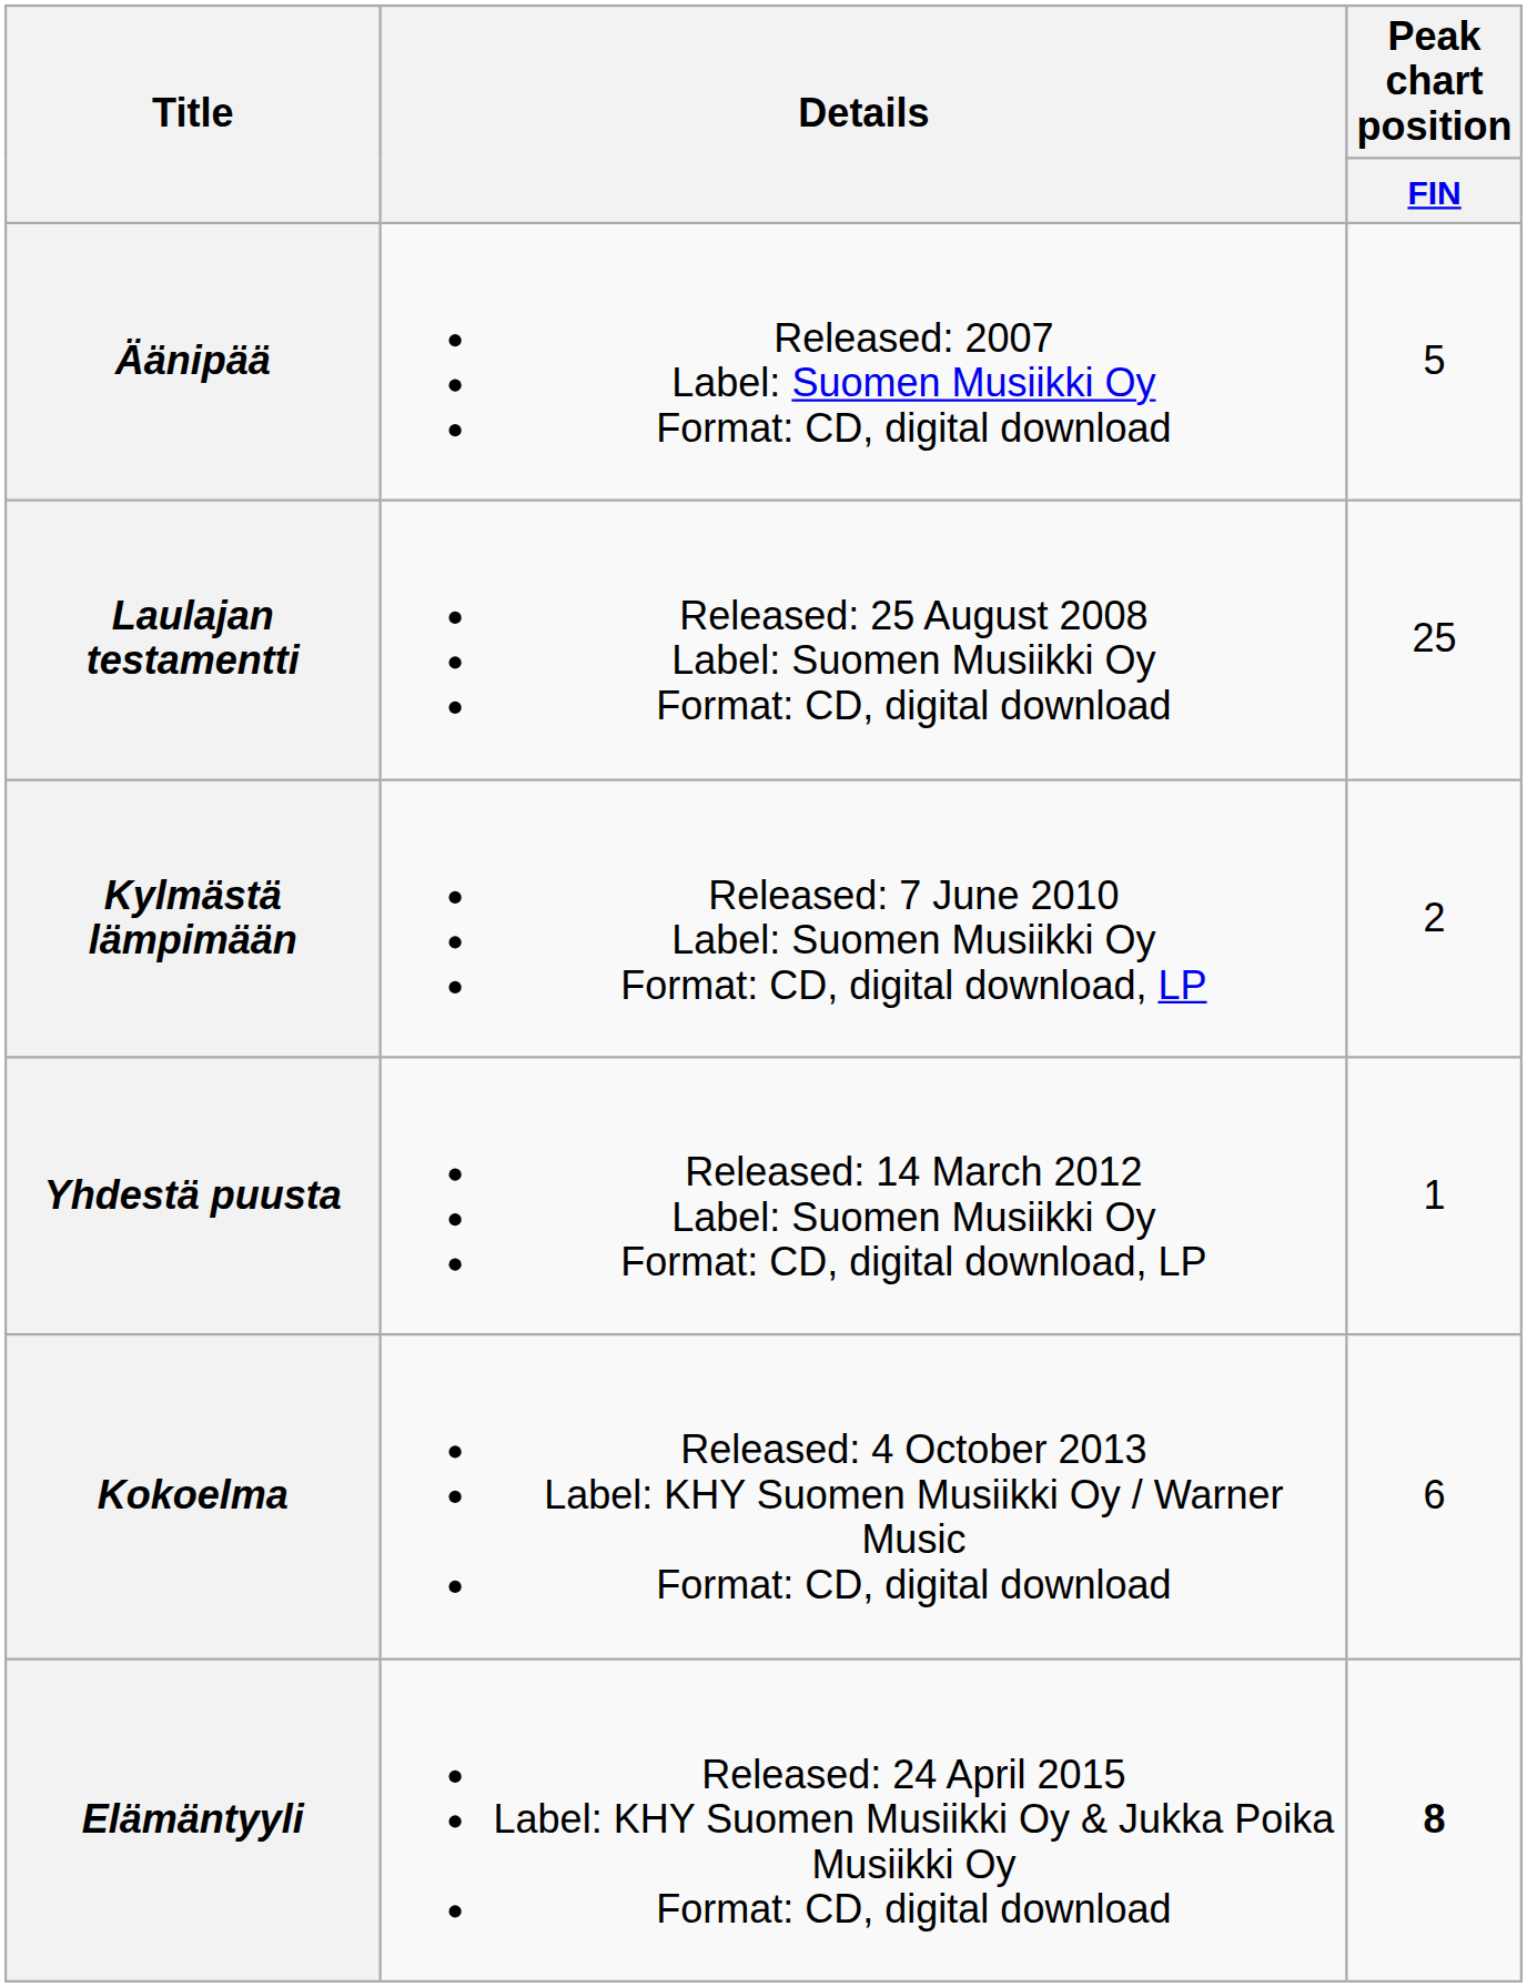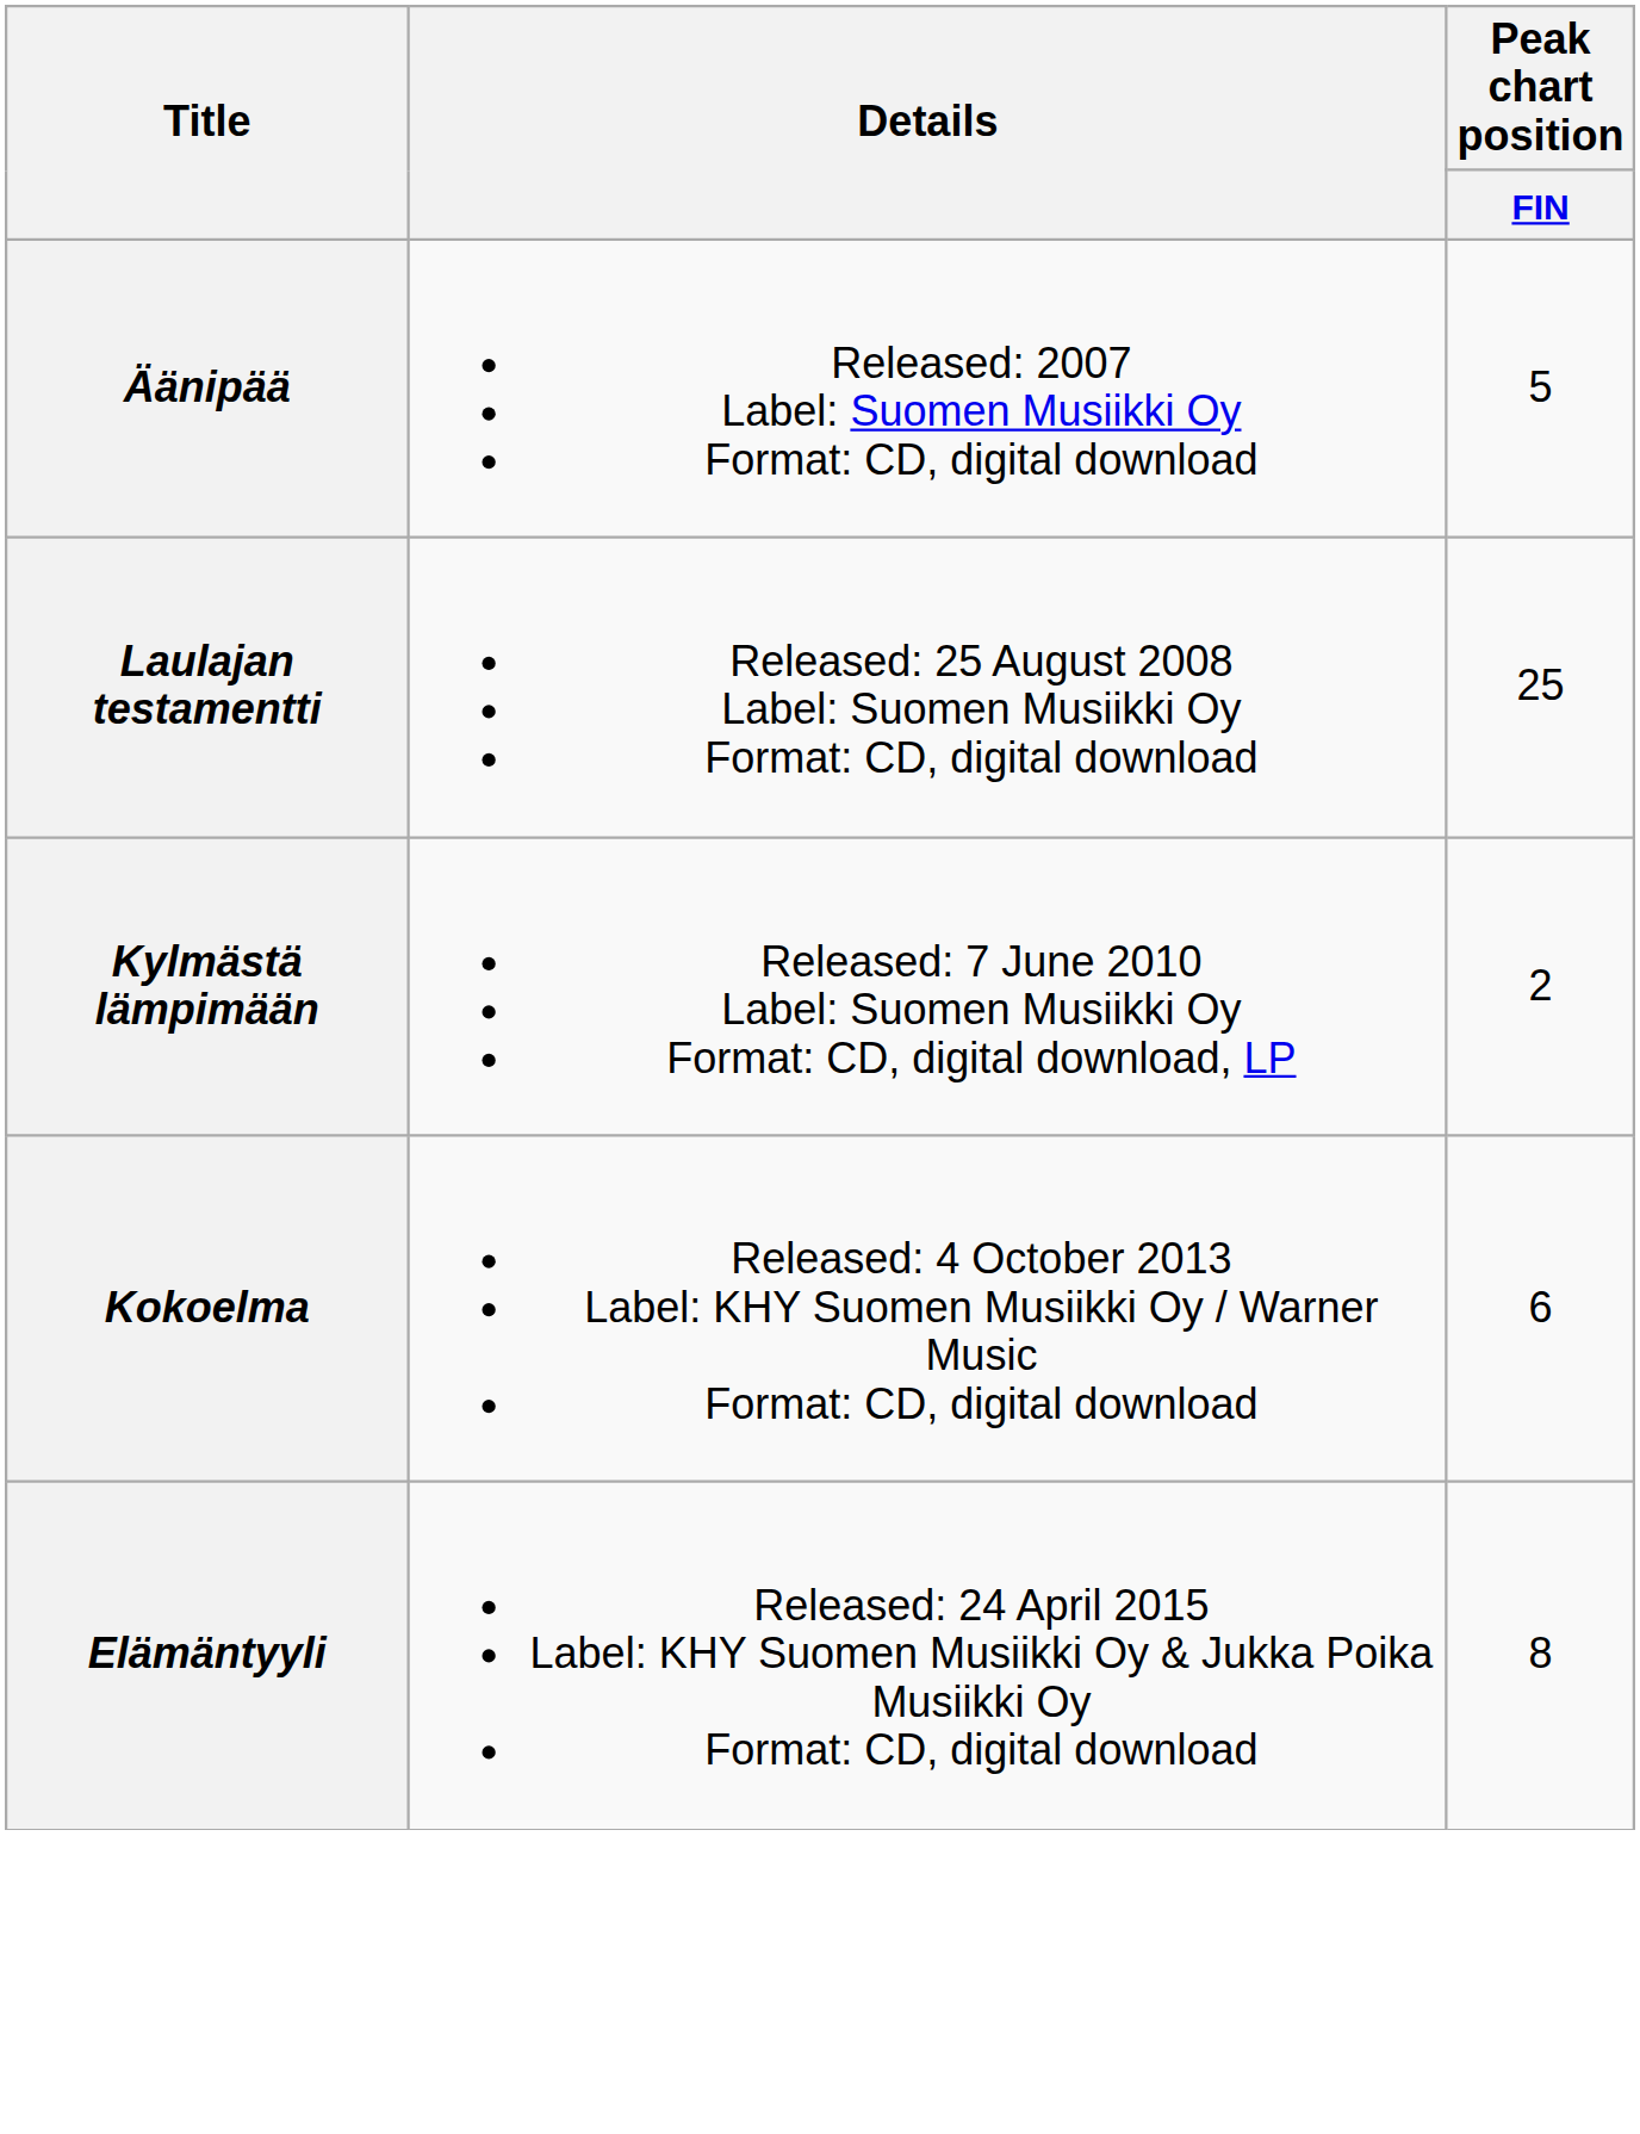 <table class="wikitable plainrowheaders" style="text-align:center;" border="1">
 <tr>
 <th scope="col" rowspan="2">Title</th>
 <th scope="col" rowspan="2">Details</th>
 <th scope="col" colspan="1">Peak chart position</th>
 </tr>
 <tr>
 <th width="20"><small><a href='#'>FIN</a></small><br></th>
 </tr>
 <tr>
 <th scope="row"><em>Äänipää</em></th>
 <td><br><ul><li>Released: 2007</li><li>Label: <a href='#'>Suomen Musiikki Oy</a></li><li>Format: CD, digital download</li></ul></td>
 <td>5</td>
 </tr>
 <tr>
 <th scope="row"><em>Laulajan testamentti</em></th>
 <td><br><ul><li>Released: 25 August 2008</li><li>Label: Suomen Musiikki Oy</li><li>Format: CD, digital download</li></ul></td>
 <td>25</td>
 </tr>
 <tr>
 <th scope="row"><em>Kylmästä lämpimään</em></th>
 <td><br><ul><li>Released: 7 June 2010</li><li>Label: Suomen Musiikki Oy</li><li>Format: CD, digital download, <a href='#'>LP</a></li></ul></td>
 <td>2</td>
 </tr>
 <tr>
-<th scope="row"><em>Yhdestä puusta</em></th>
-<td><br><ul><li>Released: 14 March 2012</li><li>Label: Suomen Musiikki Oy</li><li>Format: CD, digital download, LP</li></ul></td>
-<td>1</td>
-</tr>
-<tr>
 <th scope="row"><em>Kokoelma</em></th>
 <td><br><ul><li>Released: 4 October 2013</li><li>Label: KHY Suomen Musiikki Oy / Warner Music</li><li>Format: CD, digital download</li></ul></td>
 <td>6</td>
 </tr>
 <tr>
 <th scope="row"><em>Elämäntyyli</em></th>
 <td><br><ul><li>Released: 24 April 2015</li><li>Label: KHY Suomen Musiikki Oy & Jukka Poika Musiikki Oy</li><li>Format: CD, digital download</li></ul></td>
-<td><strong>8</strong></td>
+<td>8</td>
 </tr>
 </table>
